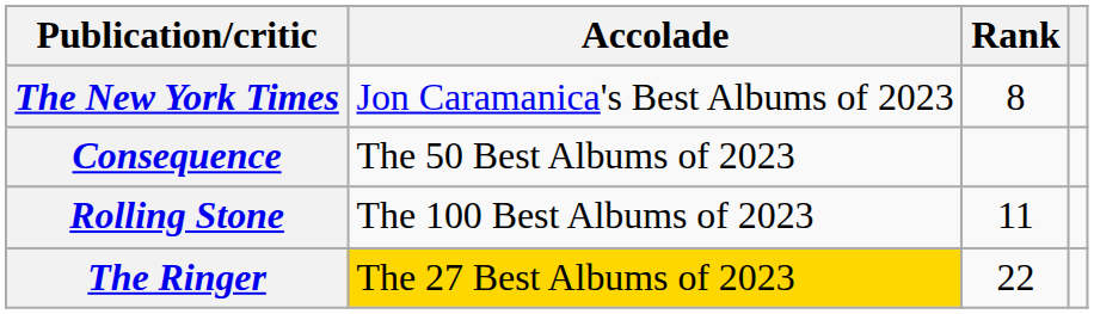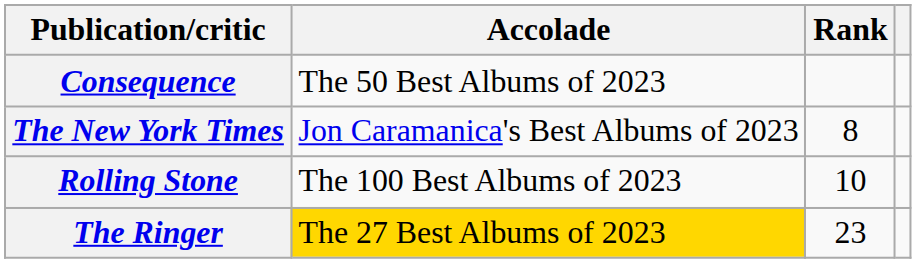 <table class="wikitable sortable plainrowheaders">
 <tr>
 <th>Publication/critic</th>
 <th>Accolade</th>
 <th>Rank</th>
 <th class="unsortable"></th>
 </tr>
 <tr>
+<th scope="row"><em><a href='#'>Consequence</a></em></th>
+<td>The 50 Best Albums of 2023</td>
+<td></td>
+<td></td>
+</tr>
+<tr>
 <th scope="row"><em><a href='#'>The New York Times</a></em></th>
 <td><a href='#'>Jon Caramanica</a>'s Best Albums of 2023</td>
 <td style="text-align: center;">8</td>
 <td style="text-align: center;"></td>
 </tr>
 <tr>
-<th scope="row"><em><a href='#'>Consequence</a></em></th>
-<td>The 50 Best Albums of 2023</td>
-<td></td>
-<td></td>
-</tr>
-<tr>
 <th scope="row"><em><a href='#'>Rolling Stone</a></em></th>
 <td>The 100 Best Albums of 2023</td>
-<td style="text-align: center;">11</td>
+<td style="text-align: center;">10</td>
 <td style="text-align: center;"></td>
 </tr>
 <tr>
 <th scope="row"><em><a href='#'>The Ringer</a></em></th>
 <td style="background: gold;">The 27 Best Albums of 2023</td>
-<td style="text-align: center;">22</td>
+<td style="text-align: center;">23</td>
 <td style="text-align: center;"></td>
 </tr>
 </table>
